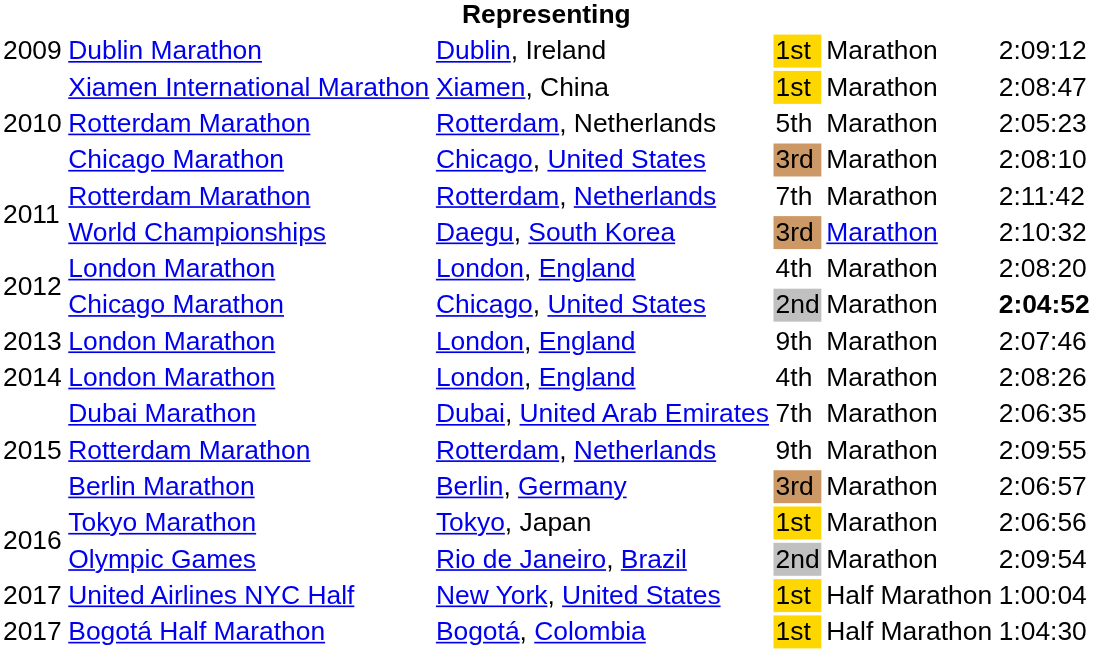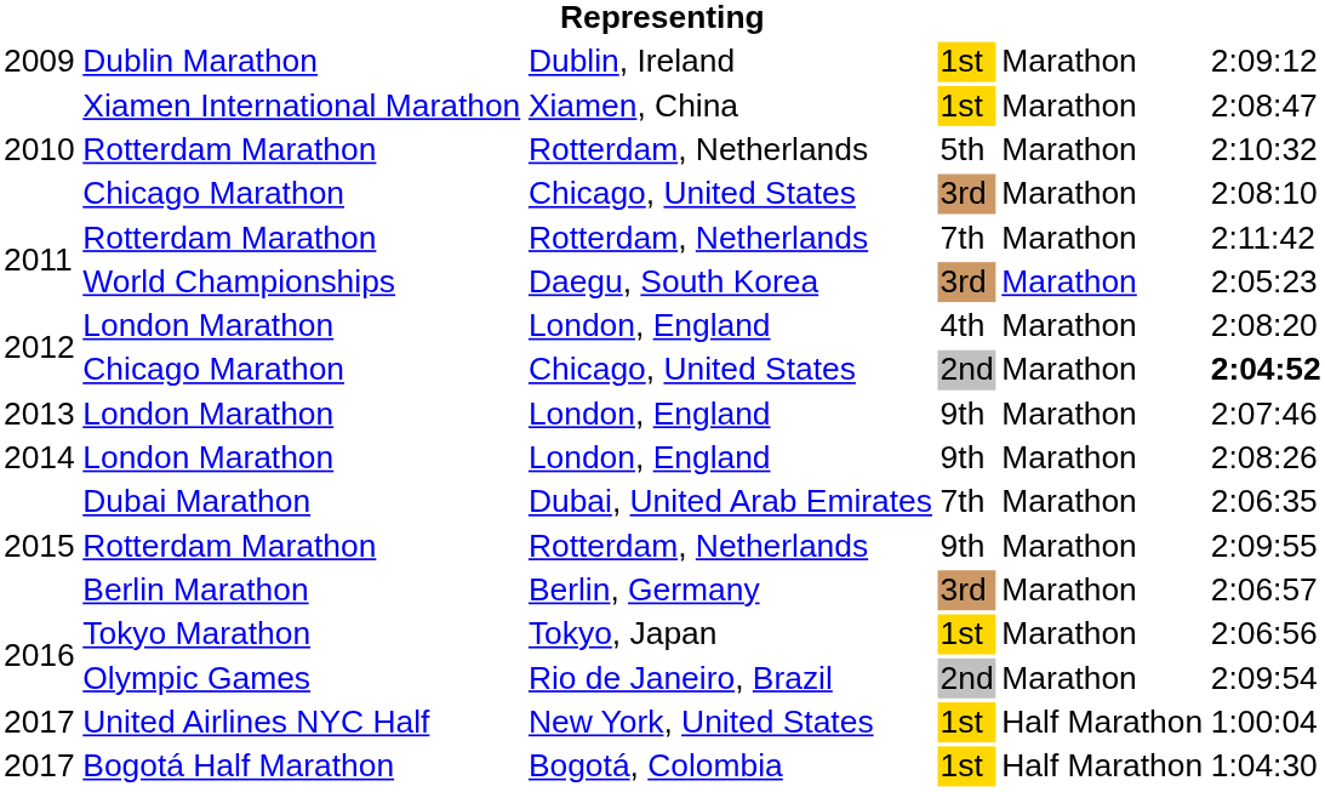 <table>
 <tr>
 <th colspan="6">Representing </th>
 </tr>
 <tr>
 <td>2009</td>
 <td><a href='#'>Dublin Marathon</a></td>
 <td><a href='#'>Dublin</a>, Ireland</td>
 <td bgcolor=gold>1st</td>
 <td>Marathon</td>
 <td>2:09:12</td>
 </tr>
 <tr>
 <td rowspan=3>2010</td>
 <td><a href='#'>Xiamen International Marathon</a></td>
 <td><a href='#'>Xiamen</a>, China</td>
 <td bgcolor=gold>1st</td>
 <td>Marathon</td>
 <td>2:08:47</td>
 </tr>
 <tr>
 <td><a href='#'>Rotterdam Marathon</a></td>
 <td><a href='#'>Rotterdam</a>, Netherlands</td>
 <td>5th</td>
 <td>Marathon</td>
-<td>2:05:23</td>
+<td>2:10:32</td>
 </tr>
 <tr>
 <td><a href='#'>Chicago Marathon</a></td>
 <td><a href='#'>Chicago</a>, <a href='#'>United States</a></td>
 <td bgcolor=cc9966>3rd</td>
 <td>Marathon</td>
 <td>2:08:10</td>
 </tr>
 <tr>
 <td rowspan=2>2011</td>
 <td><a href='#'>Rotterdam Marathon</a></td>
 <td><a href='#'>Rotterdam</a>, <a href='#'>Netherlands</a></td>
 <td>7th</td>
 <td>Marathon</td>
 <td>2:11:42</td>
 </tr>
 <tr>
 <td><a href='#'>World Championships</a></td>
 <td><a href='#'>Daegu</a>, <a href='#'>South Korea</a></td>
 <td bgcolor=cc9966>3rd</td>
 <td><a href='#'>Marathon</a></td>
-<td>2:10:32</td>
+<td>2:05:23</td>
 </tr>
 <tr>
 <td rowspan=2>2012</td>
 <td><a href='#'>London Marathon</a></td>
 <td><a href='#'>London</a>, <a href='#'>England</a></td>
 <td>4th</td>
 <td>Marathon</td>
 <td>2:08:20</td>
 </tr>
 <tr>
 <td><a href='#'>Chicago Marathon</a></td>
 <td><a href='#'>Chicago</a>, <a href='#'>United States</a></td>
 <td bgcolor=silver>2nd</td>
 <td>Marathon</td>
 <td><strong>2:04:52</strong></td>
 </tr>
 <tr>
 <td>2013</td>
 <td><a href='#'>London Marathon</a></td>
 <td><a href='#'>London</a>, <a href='#'>England</a></td>
 <td>9th</td>
 <td>Marathon</td>
 <td>2:07:46</td>
 </tr>
 <tr>
 <td>2014</td>
 <td><a href='#'>London Marathon</a></td>
 <td><a href='#'>London</a>, <a href='#'>England</a></td>
-<td>4th</td>
+<td>9th</td>
 <td>Marathon</td>
 <td>2:08:26</td>
 </tr>
 <tr>
 <td rowspan=3>2015</td>
 <td><a href='#'>Dubai Marathon</a></td>
 <td><a href='#'>Dubai</a>, <a href='#'>United Arab Emirates</a></td>
 <td>7th</td>
 <td>Marathon</td>
 <td>2:06:35</td>
 </tr>
 <tr>
 <td><a href='#'>Rotterdam Marathon</a></td>
 <td><a href='#'>Rotterdam</a>, <a href='#'>Netherlands</a></td>
 <td>9th</td>
 <td>Marathon</td>
 <td>2:09:55</td>
 </tr>
 <tr>
 <td><a href='#'>Berlin Marathon</a></td>
 <td><a href='#'>Berlin</a>, <a href='#'>Germany</a></td>
 <td bgcolor=cc9966>3rd</td>
 <td>Marathon</td>
 <td>2:06:57</td>
 </tr>
 <tr>
 <td rowspan=2>2016</td>
 <td><a href='#'>Tokyo Marathon</a></td>
 <td><a href='#'>Tokyo</a>, Japan</td>
 <td bgcolor=gold>1st</td>
 <td>Marathon</td>
 <td>2:06:56</td>
 </tr>
 <tr>
 <td><a href='#'>Olympic Games</a></td>
 <td><a href='#'>Rio de Janeiro</a>, <a href='#'>Brazil</a></td>
 <td bgcolor=silver>2nd</td>
 <td>Marathon</td>
 <td>2:09:54</td>
 </tr>
 <tr>
 <td>2017</td>
 <td><a href='#'>United Airlines NYC Half</a></td>
 <td><a href='#'>New York</a>, <a href='#'>United States</a></td>
 <td bgcolor=gold>1st</td>
 <td>Half Marathon</td>
 <td>1:00:04</td>
 </tr>
 <tr>
 <td>2017</td>
 <td><a href='#'>Bogotá Half Marathon</a></td>
 <td><a href='#'>Bogotá</a>, <a href='#'>Colombia</a></td>
 <td bgcolor=Gold>1st</td>
 <td>Half Marathon</td>
 <td>1:04:30</td>
 </tr>
 </table>
